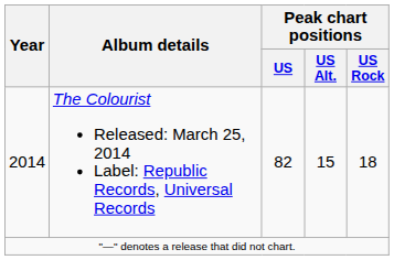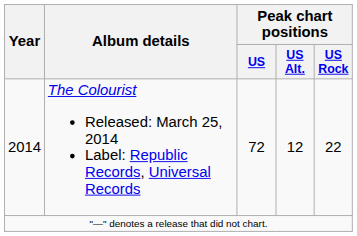 <table class="wikitable" style="text-align:center;">
 <tr>
 <th rowspan="2">Year</th>
 <th rowspan="2" style="width:200px;">Album details</th>
 <th colspan="3">Peak chart positions</th>
 </tr>
 <tr style="font-size:smaller;">
 <th style="width:35px;"><a href='#'>US</a><br></th>
 <th style="width:35px;"><a href='#'>US<br>Alt.</a><br></th>
 <th style="width:35px;"><a href='#'>US<br>Rock</a><br></th>
 </tr>
 <tr>
 <td>2014</td>
 <td style="text-align:left;"><em><a href='#'>The Colourist</a></em><br><ul><li>Released: March 25, 2014</li><li>Label: <a href='#'>Republic Records</a>, <a href='#'>Universal Records</a></li></ul></td>
-<td>82</td>
-<td>15</td>
-<td>18</td>
+<td>72</td>
+<td>12</td>
+<td>22</td>
 </tr>
 <tr>
 <td colspan="6" style="font-size:8pt">"—" denotes a release that did not chart.</td>
 </tr>
 </table>
